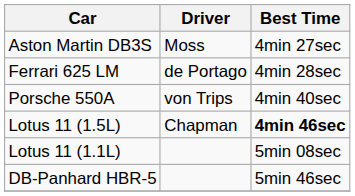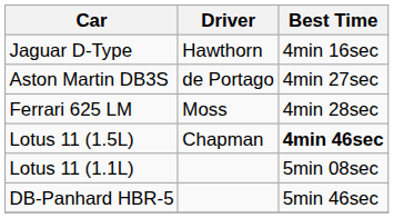 <table class="wikitable" style="font-size: 95%;">
 <tr>
 <th>Car</th>
 <th>Driver</th>
 <th>Best Time</th>
 </tr>
 <tr>
+<td>Jaguar D-Type</td>
+<td>Hawthorn</td>
+<td>4min 16sec</td>
+</tr>
+<tr>
 <td>Aston Martin DB3S</td>
-<td>Moss</td>
+<td>de Portago</td>
 <td>4min 27sec</td>
 </tr>
 <tr>
 <td>Ferrari 625 LM</td>
-<td>de Portago</td>
+<td>Moss</td>
 <td>4min 28sec</td>
-</tr>
-<tr>
-<td>Porsche 550A</td>
-<td>von Trips</td>
-<td>4min 40sec</td>
 </tr>
 <tr>
 <td>Lotus 11 (1.5L)</td>
 <td>Chapman</td>
 <td><strong>4min 46sec</strong></td>
 </tr>
 <tr>
 <td>Lotus 11 (1.1L)</td>
 <td></td>
 <td>5min 08sec</td>
 </tr>
 <tr>
 <td>DB-Panhard HBR-5</td>
 <td></td>
 <td>5min 46sec</td>
 </tr>
 <tr>
 </tr>
 </table>
